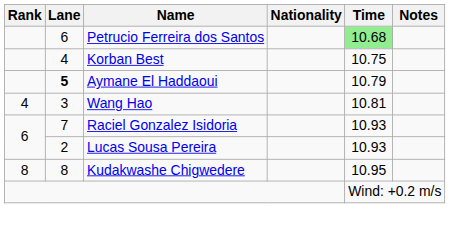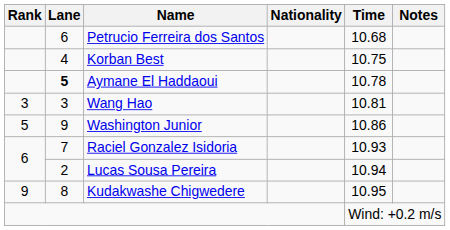 <table class="wikitable sortable" style="text-align:center">
 <tr>
 <th>Rank</th>
 <th>Lane</th>
 <th>Name</th>
 <th>Nationality</th>
 <th>Time</th>
 <th>Notes</th>
 </tr>
 <tr>
 <td></td>
 <td>6</td>
 <td align="left"><a href='#'>Petrucio Ferreira dos Santos</a></td>
 <td align="left"></td>
-<td style="background: lightgreen;">10.68</td>
+<td>10.68</td>
 <td></td>
 </tr>
 <tr>
 <td></td>
 <td>4</td>
 <td align="left"><a href='#'>Korban Best</a></td>
 <td align="left"></td>
 <td>10.75</td>
 <td></td>
 </tr>
 <tr>
 <td></td>
 <td><strong>5</strong></td>
 <td align="left"><a href='#'>Aymane El Haddaoui</a></td>
 <td align="left"></td>
-<td>10.79</td>
+<td>10.78</td>
 <td></td>
 </tr>
 <tr>
-<td>4</td>
+<td>3</td>
 <td>3</td>
 <td align="left"><a href='#'>Wang Hao</a></td>
 <td align="left"></td>
 <td>10.81</td>
+<td></td>
+</tr>
+<tr>
+<td>5</td>
+<td>9</td>
+<td align="left"><a href='#'>Washington Junior</a></td>
+<td align="left"></td>
+<td>10.86</td>
 <td></td>
 </tr>
 <tr>
 <td rowspan=2>6</td>
 <td>7</td>
 <td align="left"><a href='#'>Raciel Gonzalez Isidoria</a></td>
 <td align="left"></td>
 <td>10.93</td>
 <td></td>
 </tr>
 <tr>
 <td>2</td>
 <td align="left"><a href='#'>Lucas Sousa Pereira</a></td>
 <td align="left"></td>
-<td>10.93</td>
+<td>10.94</td>
 <td></td>
 </tr>
 <tr>
-<td>8</td>
+<td>9</td>
 <td>8</td>
 <td align="left"><a href='#'>Kudakwashe Chigwedere</a></td>
 <td align="left"></td>
 <td>10.95</td>
 <td></td>
 </tr>
 <tr class="sortbottom">
 <td colspan="4"></td>
 <td colspan="2" style="text-align:left;">Wind: +0.2 m/s</td>
 </tr>
 </table>
